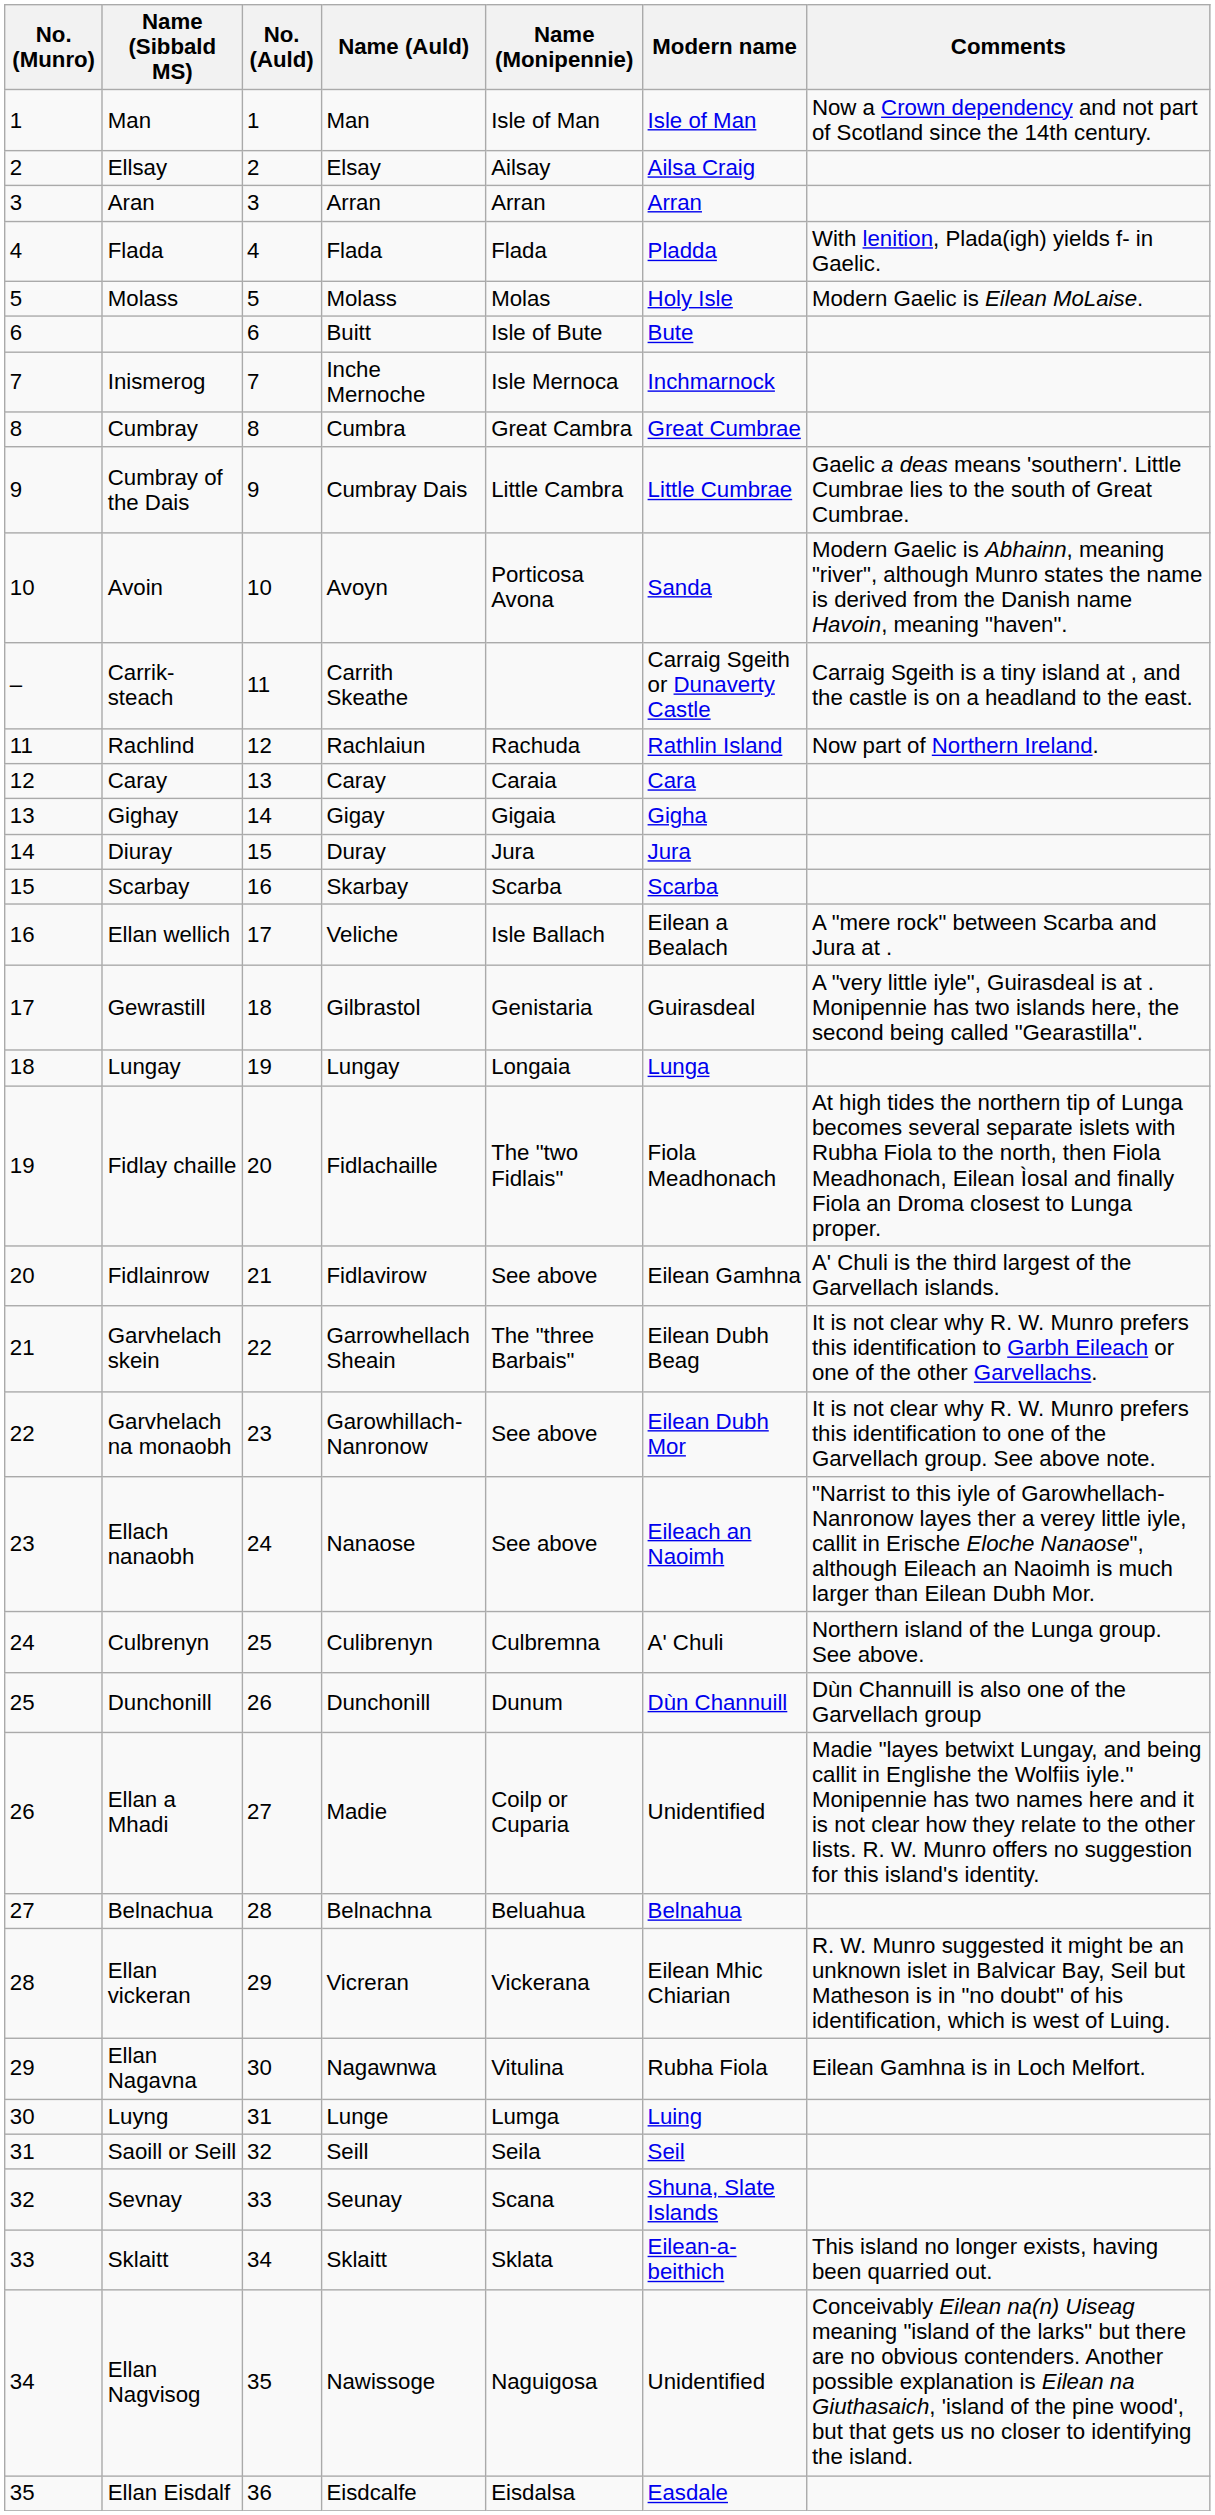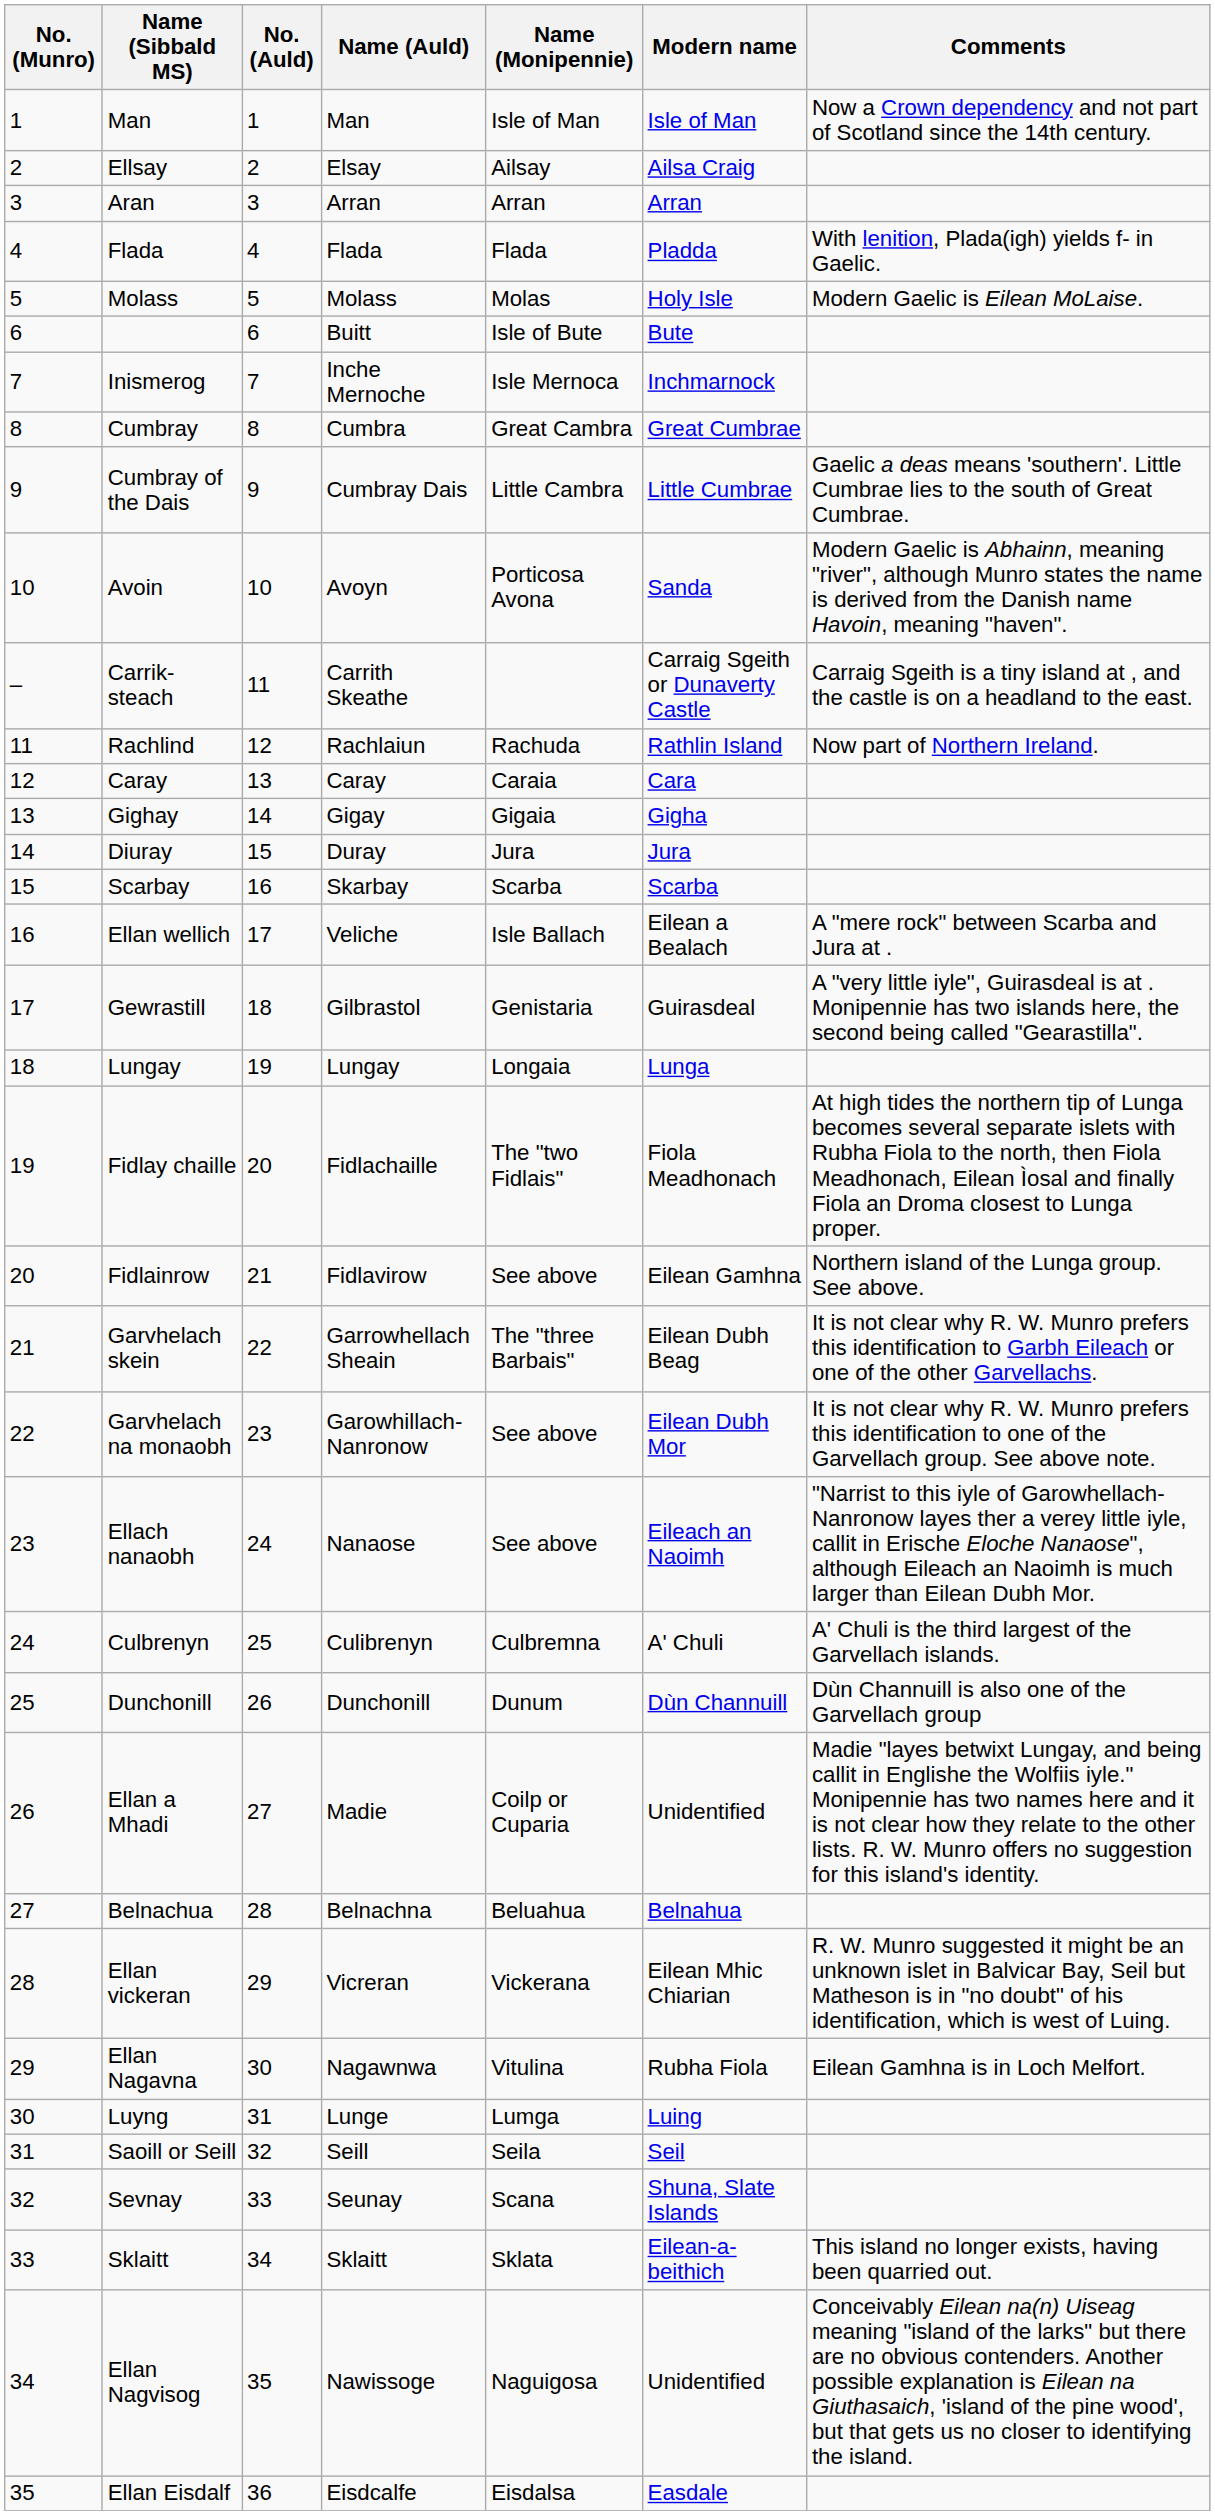 <table class="wikitable sortable">
 <tr>
 <th>No. (Munro)</th>
 <th>Name (Sibbald MS)</th>
 <th>No. (Auld)</th>
 <th>Name (Auld)</th>
 <th>Name (Monipennie)</th>
 <th>Modern name</th>
 <th>Comments</th>
 </tr>
 <tr>
 <td>1</td>
 <td>Man</td>
 <td>1</td>
 <td>Man</td>
 <td>Isle of Man</td>
 <td><a href='#'>Isle of Man</a></td>
 <td>Now a <a href='#'>Crown dependency</a> and not part of Scotland since the 14th century. </td>
 </tr>
 <tr>
 <td>2</td>
 <td>Ellsay</td>
 <td>2</td>
 <td>Elsay</td>
 <td>Ailsay</td>
 <td><a href='#'>Ailsa Craig</a></td>
 <td></td>
 </tr>
 <tr>
 <td>3</td>
 <td>Aran</td>
 <td>3</td>
 <td>Arran</td>
 <td>Arran</td>
 <td><a href='#'>Arran</a></td>
 <td></td>
 </tr>
 <tr>
 <td>4</td>
 <td>Flada</td>
 <td>4</td>
 <td>Flada</td>
 <td>Flada</td>
 <td><a href='#'>Pladda</a></td>
 <td>With <a href='#'>lenition</a>, Plada(igh) yields f- in Gaelic.</td>
 </tr>
 <tr>
 <td>5</td>
 <td>Molass</td>
 <td>5</td>
 <td>Molass</td>
 <td>Molas</td>
 <td><a href='#'>Holy Isle</a></td>
 <td>Modern Gaelic is <em>Eilean MoLaise</em>.</td>
 </tr>
 <tr>
 <td>6</td>
 <td></td>
 <td>6</td>
 <td>Buitt</td>
 <td>Isle of Bute</td>
 <td><a href='#'>Bute</a></td>
 <td></td>
 </tr>
 <tr>
 <td>7</td>
 <td>Inismerog</td>
 <td>7</td>
 <td>Inche Mernoche</td>
 <td>Isle Mernoca</td>
 <td><a href='#'>Inchmarnock</a></td>
 <td></td>
 </tr>
 <tr>
 <td>8</td>
 <td>Cumbray</td>
 <td>8</td>
 <td>Cumbra</td>
 <td>Great Cambra</td>
 <td><a href='#'>Great Cumbrae</a></td>
 <td></td>
 </tr>
 <tr>
 <td>9</td>
 <td>Cumbray of the Dais</td>
 <td>9</td>
 <td>Cumbray Dais</td>
 <td>Little Cambra</td>
 <td><a href='#'>Little Cumbrae</a></td>
 <td>Gaelic <em>a deas</em> means 'southern'.  Little Cumbrae lies to the south of Great Cumbrae.</td>
 </tr>
 <tr>
 <td>10</td>
 <td>Avoin</td>
 <td>10</td>
 <td>Avoyn</td>
 <td>Porticosa Avona</td>
 <td><a href='#'>Sanda</a></td>
 <td>Modern Gaelic is <em>Abhainn</em>, meaning "river", although Munro states the name is derived from the Danish name <em>Havoin</em>, meaning "haven".</td>
 </tr>
 <tr>
 <td>–</td>
 <td>Carrik-steach</td>
 <td>11</td>
 <td>Carrith Skeathe</td>
 <td></td>
 <td>Carraig Sgeith or <a href='#'>Dunaverty Castle</a></td>
 <td>Carraig Sgeith is a tiny island at , and the castle is on a headland  to the east.</td>
 </tr>
 <tr>
 <td>11</td>
 <td>Rachlind</td>
 <td>12</td>
 <td>Rachlaiun</td>
 <td>Rachuda</td>
 <td><a href='#'>Rathlin Island</a></td>
 <td>Now part of <a href='#'>Northern Ireland</a>.</td>
 </tr>
 <tr>
 <td>12</td>
 <td>Caray</td>
 <td>13</td>
 <td>Caray</td>
 <td>Caraia</td>
 <td><a href='#'>Cara</a></td>
 <td></td>
 </tr>
 <tr>
 <td>13</td>
 <td>Gighay</td>
 <td>14</td>
 <td>Gigay</td>
 <td>Gigaia</td>
 <td><a href='#'>Gigha</a></td>
 <td></td>
 </tr>
 <tr>
 <td>14</td>
 <td>Diuray</td>
 <td>15</td>
 <td>Duray</td>
 <td>Jura</td>
 <td><a href='#'>Jura</a></td>
 <td></td>
 </tr>
 <tr>
 <td>15</td>
 <td>Scarbay</td>
 <td>16</td>
 <td>Skarbay</td>
 <td>Scarba</td>
 <td><a href='#'>Scarba</a></td>
 <td></td>
 </tr>
 <tr>
 <td>16</td>
 <td>Ellan wellich</td>
 <td>17</td>
 <td>Veliche</td>
 <td>Isle Ballach</td>
 <td>Eilean a Bealach</td>
 <td>A "mere rock"  between Scarba and Jura at .</td>
 </tr>
 <tr>
 <td>17</td>
 <td>Gewrastill</td>
 <td>18</td>
 <td>Gilbrastol</td>
 <td>Genistaria</td>
 <td>Guirasdeal</td>
 <td>A "very little iyle", Guirasdeal is at . Monipennie has two islands here, the second being called "Gearastilla".</td>
 </tr>
 <tr>
 <td>18</td>
 <td>Lungay</td>
 <td>19</td>
 <td>Lungay</td>
 <td>Longaia</td>
 <td><a href='#'>Lunga</a></td>
 <td></td>
 </tr>
 <tr>
 <td>19</td>
 <td>Fidlay chaille</td>
 <td>20</td>
 <td>Fidlachaille</td>
 <td>The "two Fidlais"</td>
 <td>Fiola Meadhonach</td>
 <td>At high tides the northern tip of Lunga becomes several separate islets with Rubha Fiola to the north, then Fiola Meadhonach, Eilean Ìosal and finally Fiola an Droma closest to Lunga proper.</td>
 </tr>
 <tr>
 <td>20</td>
 <td>Fidlainrow</td>
 <td>21</td>
 <td>Fidlavirow</td>
 <td>See above</td>
 <td>Eilean Gamhna</td>
-<td>A' Chuli is the third largest of the Garvellach islands.</td>
+<td>Northern island of the Lunga group. See above.</td>
 </tr>
 <tr>
 <td>21</td>
 <td>Garvhelach skein</td>
 <td>22</td>
 <td>Garrowhellach Sheain</td>
 <td>The "three Barbais"</td>
 <td>Eilean Dubh Beag</td>
 <td>It is not clear why R. W. Munro prefers this identification to <a href='#'>Garbh Eileach</a> or one of the other <a href='#'>Garvellachs</a>.</td>
 </tr>
 <tr>
 <td>22</td>
 <td>Garvhelach na monaobh</td>
 <td>23</td>
 <td>Garowhillach-Nanronow</td>
 <td>See above</td>
 <td><a href='#'>Eilean Dubh Mor</a></td>
 <td>It is not clear why R. W. Munro prefers this identification to one of the Garvellach group. See above note.</td>
 </tr>
 <tr>
 <td>23</td>
 <td>Ellach nanaobh</td>
 <td>24</td>
 <td>Nanaose</td>
 <td>See above</td>
 <td><a href='#'>Eileach an Naoimh</a></td>
 <td>"Narrist to this iyle of Garowhellach-Nanronow layes ther a verey little iyle, callit in Erische <em>Eloche Nanaose</em>", although Eileach an Naoimh is much larger than Eilean Dubh Mor.</td>
 </tr>
 <tr>
 <td>24</td>
 <td>Culbrenyn</td>
 <td>25</td>
 <td>Culibrenyn</td>
 <td>Culbremna</td>
 <td>A' Chuli</td>
-<td>Northern island of the Lunga group. See above.</td>
+<td>A' Chuli is the third largest of the Garvellach islands.</td>
 </tr>
 <tr>
 <td>25</td>
 <td>Dunchonill</td>
 <td>26</td>
 <td>Dunchonill</td>
 <td>Dunum</td>
 <td><a href='#'>Dùn Channuill</a></td>
 <td>Dùn Channuill is also one of the Garvellach group</td>
 </tr>
 <tr>
 <td>26</td>
 <td>Ellan a Mhadi</td>
 <td>27</td>
 <td>Madie</td>
 <td>Coilp or Cuparia</td>
 <td>Unidentified</td>
 <td>Madie "layes betwixt Lungay, and being callit in Englishe the Wolfiis iyle." Monipennie has two names here and it is not clear how they relate to the other lists. R. W. Munro offers no suggestion for this island's identity.</td>
 </tr>
 <tr>
 <td>27</td>
 <td>Belnachua</td>
 <td>28</td>
 <td>Belnachna</td>
 <td>Beluahua</td>
 <td><a href='#'>Belnahua</a></td>
 <td></td>
 </tr>
 <tr>
 <td>28</td>
 <td>Ellan vickeran</td>
 <td>29</td>
 <td>Vicreran</td>
 <td>Vickerana</td>
 <td>Eilean Mhic Chiarian</td>
 <td>R. W. Munro suggested it might be an unknown islet in Balvicar Bay, Seil but Matheson is in "no doubt" of his identification, which is west of Luing.</td>
 </tr>
 <tr>
 <td>29</td>
 <td>Ellan Nagavna</td>
 <td>30</td>
 <td>Nagawnwa</td>
 <td>Vitulina</td>
 <td>Rubha Fiola</td>
 <td>Eilean Gamhna is in Loch Melfort.</td>
 </tr>
 <tr>
 <td>30</td>
 <td>Luyng</td>
 <td>31</td>
 <td>Lunge</td>
 <td>Lumga</td>
 <td><a href='#'>Luing</a></td>
 <td></td>
 </tr>
 <tr>
 <td>31</td>
 <td>Saoill or Seill</td>
 <td>32</td>
 <td>Seill</td>
 <td>Seila</td>
 <td><a href='#'>Seil</a></td>
 <td></td>
 </tr>
 <tr>
 <td>32</td>
 <td>Sevnay</td>
 <td>33</td>
 <td>Seunay</td>
 <td>Scana</td>
 <td><a href='#'>Shuna, Slate Islands</a></td>
 <td></td>
 </tr>
 <tr>
 <td>33</td>
 <td>Sklaitt</td>
 <td>34</td>
 <td>Sklaitt</td>
 <td>Sklata</td>
 <td><a href='#'>Eilean-a-beithich</a></td>
 <td>This island no longer exists, having been quarried out.</td>
 </tr>
 <tr>
 <td>34</td>
 <td>Ellan Nagvisog</td>
 <td>35</td>
 <td>Nawissoge</td>
 <td>Naguigosa</td>
 <td>Unidentified</td>
 <td>Conceivably <em>Eilean na(n) Uiseag</em> meaning "island of the larks" but there are no obvious contenders. Another possible explanation is <em>Eilean na Giuthasaich</em>, 'island of the pine wood', but that gets us no closer to identifying the island.</td>
 </tr>
 <tr>
 <td>35</td>
 <td>Ellan Eisdalf</td>
 <td>36</td>
 <td>Eisdcalfe</td>
 <td>Eisdalsa</td>
 <td><a href='#'>Easdale</a></td>
 <td></td>
 </tr>
 </table>
